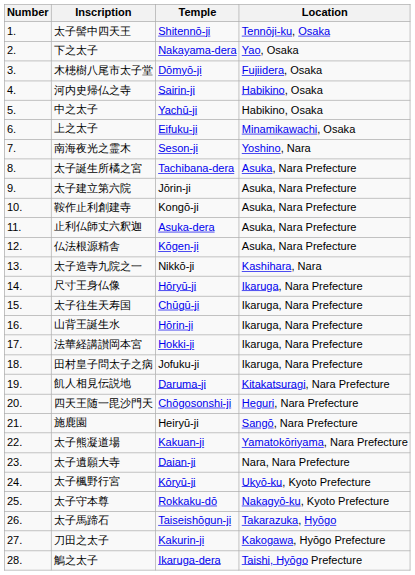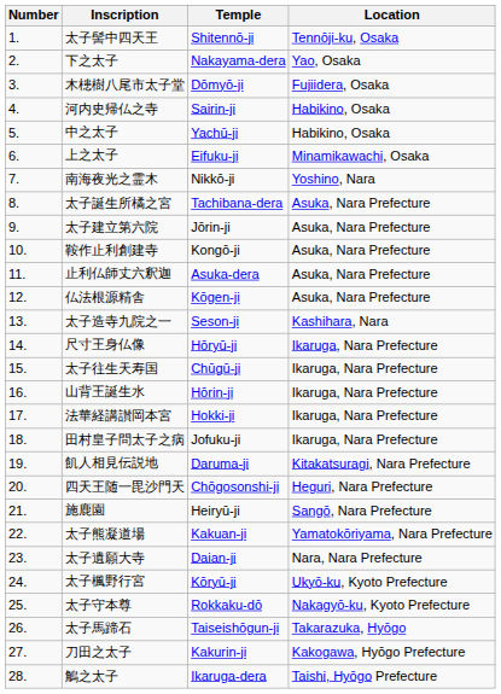 <table class="wikitable">
 <tr>
 <th>Number</th>
 <th>Inscription</th>
 <th>Temple</th>
 <th>Location</th>
 </tr>
 <tr>
 <td>1.</td>
 <td>太子髻中四天王</td>
 <td><a href='#'>Shitennō-ji</a></td>
 <td><a href='#'>Tennōji-ku</a>, <a href='#'>Osaka</a></td>
 </tr>
 <tr>
 <td>2.</td>
 <td>下之太子</td>
 <td><a href='#'>Nakayama-dera</a></td>
 <td><a href='#'>Yao</a>, Osaka</td>
 </tr>
 <tr>
 <td>3.</td>
 <td>木槵樹八尾市太子堂</td>
 <td><a href='#'>Dōmyō-ji</a></td>
 <td><a href='#'>Fujiidera</a>, Osaka</td>
 </tr>
 <tr>
 <td>4.</td>
 <td>河内史帰仏之寺</td>
 <td><a href='#'>Sairin-ji</a></td>
 <td><a href='#'>Habikino</a>, Osaka</td>
 </tr>
 <tr>
 <td>5.</td>
 <td>中之太子</td>
 <td><a href='#'>Yachū-ji</a></td>
 <td>Habikino, Osaka</td>
 </tr>
 <tr>
 <td>6.</td>
 <td>上之太子</td>
 <td><a href='#'>Eifuku-ji</a></td>
 <td><a href='#'>Minamikawachi</a>, Osaka</td>
 </tr>
 <tr>
 <td>7.</td>
 <td>南海夜光之霊木</td>
-<td><a href='#'>Seson-ji</a></td>
+<td>Nikkō-ji</td>
 <td><a href='#'>Yoshino</a>, Nara</td>
 </tr>
 <tr>
 <td>8.</td>
 <td>太子誕生所橘之宮</td>
 <td><a href='#'>Tachibana-dera</a></td>
 <td><a href='#'>Asuka</a>, Nara Prefecture</td>
 </tr>
 <tr>
 <td>9.</td>
 <td>太子建立第六院</td>
 <td>Jōrin-ji</td>
 <td>Asuka, Nara Prefecture</td>
 </tr>
 <tr>
 <td>10.</td>
 <td>鞍作止利創建寺</td>
 <td>Kongō-ji</td>
 <td>Asuka, Nara Prefecture</td>
 </tr>
 <tr>
 <td>11.</td>
 <td>止利仏師丈六釈迦</td>
 <td><a href='#'>Asuka-dera</a></td>
 <td>Asuka, Nara Prefecture</td>
 </tr>
 <tr>
 <td>12.</td>
 <td>仏法根源精舎</td>
 <td><a href='#'>Kōgen-ji</a></td>
 <td>Asuka, Nara Prefecture</td>
 </tr>
 <tr>
 <td>13.</td>
 <td>太子造寺九院之一</td>
-<td>Nikkō-ji</td>
+<td><a href='#'>Seson-ji</a></td>
 <td><a href='#'>Kashihara</a>, Nara</td>
 </tr>
 <tr>
 <td>14.</td>
 <td>尺寸王身仏像</td>
 <td><a href='#'>Hōryū-ji</a></td>
 <td><a href='#'>Ikaruga</a>, Nara Prefecture</td>
 </tr>
 <tr>
 <td>15.</td>
 <td>太子往生天寿国</td>
 <td><a href='#'>Chūgū-ji</a></td>
 <td>Ikaruga, Nara Prefecture</td>
 </tr>
 <tr>
 <td>16.</td>
 <td>山背王誕生水</td>
 <td><a href='#'>Hōrin-ji</a></td>
 <td>Ikaruga, Nara Prefecture</td>
 </tr>
 <tr>
 <td>17.</td>
 <td>法華経講讃岡本宮</td>
 <td><a href='#'>Hokki-ji</a></td>
 <td>Ikaruga, Nara Prefecture</td>
 </tr>
 <tr>
 <td>18.</td>
 <td>田村皇子問太子之病</td>
 <td>Jofuku-ji</td>
 <td>Ikaruga, Nara Prefecture</td>
 </tr>
 <tr>
 <td>19.</td>
 <td>飢人相見伝説地</td>
 <td><a href='#'>Daruma-ji</a></td>
 <td><a href='#'>Kitakatsuragi</a>, Nara Prefecture</td>
 </tr>
 <tr>
 <td>20.</td>
 <td>四天王随一毘沙門天</td>
 <td><a href='#'>Chōgosonshi-ji</a></td>
 <td><a href='#'>Heguri</a>, Nara Prefecture</td>
 </tr>
 <tr>
 <td>21.</td>
 <td>施鹿園</td>
 <td>Heiryū-ji</td>
 <td><a href='#'>Sangō</a>, Nara Prefecture</td>
 </tr>
 <tr>
 <td>22.</td>
 <td>太子熊凝道場</td>
 <td><a href='#'>Kakuan-ji</a></td>
 <td><a href='#'>Yamatokōriyama</a>, Nara Prefecture</td>
 </tr>
 <tr>
 <td>23.</td>
 <td>太子遺願大寺</td>
 <td><a href='#'>Daian-ji</a></td>
 <td>Nara, Nara Prefecture</td>
 </tr>
 <tr>
 <td>24.</td>
 <td>太子楓野行宮</td>
 <td><a href='#'>Kōryū-ji</a></td>
 <td><a href='#'>Ukyō-ku</a>, Kyoto Prefecture</td>
 </tr>
 <tr>
 <td>25.</td>
 <td>太子守本尊</td>
 <td><a href='#'>Rokkaku-dō</a></td>
 <td><a href='#'>Nakagyō-ku</a>, Kyoto Prefecture</td>
 </tr>
 <tr>
 <td>26.</td>
 <td>太子馬蹄石</td>
 <td><a href='#'>Taiseishōgun-ji</a></td>
 <td><a href='#'>Takarazuka</a>, <a href='#'>Hyōgo</a></td>
 </tr>
 <tr>
 <td>27.</td>
 <td>刀田之太子</td>
 <td><a href='#'>Kakurin-ji</a></td>
 <td><a href='#'>Kakogawa</a>, Hyōgo Prefecture</td>
 </tr>
 <tr>
 <td>28.</td>
 <td>鵤之太子</td>
 <td><a href='#'>Ikaruga-dera</a></td>
 <td><a href='#'>Taishi, Hyōgo</a> Prefecture</td>
 </tr>
 </table>
